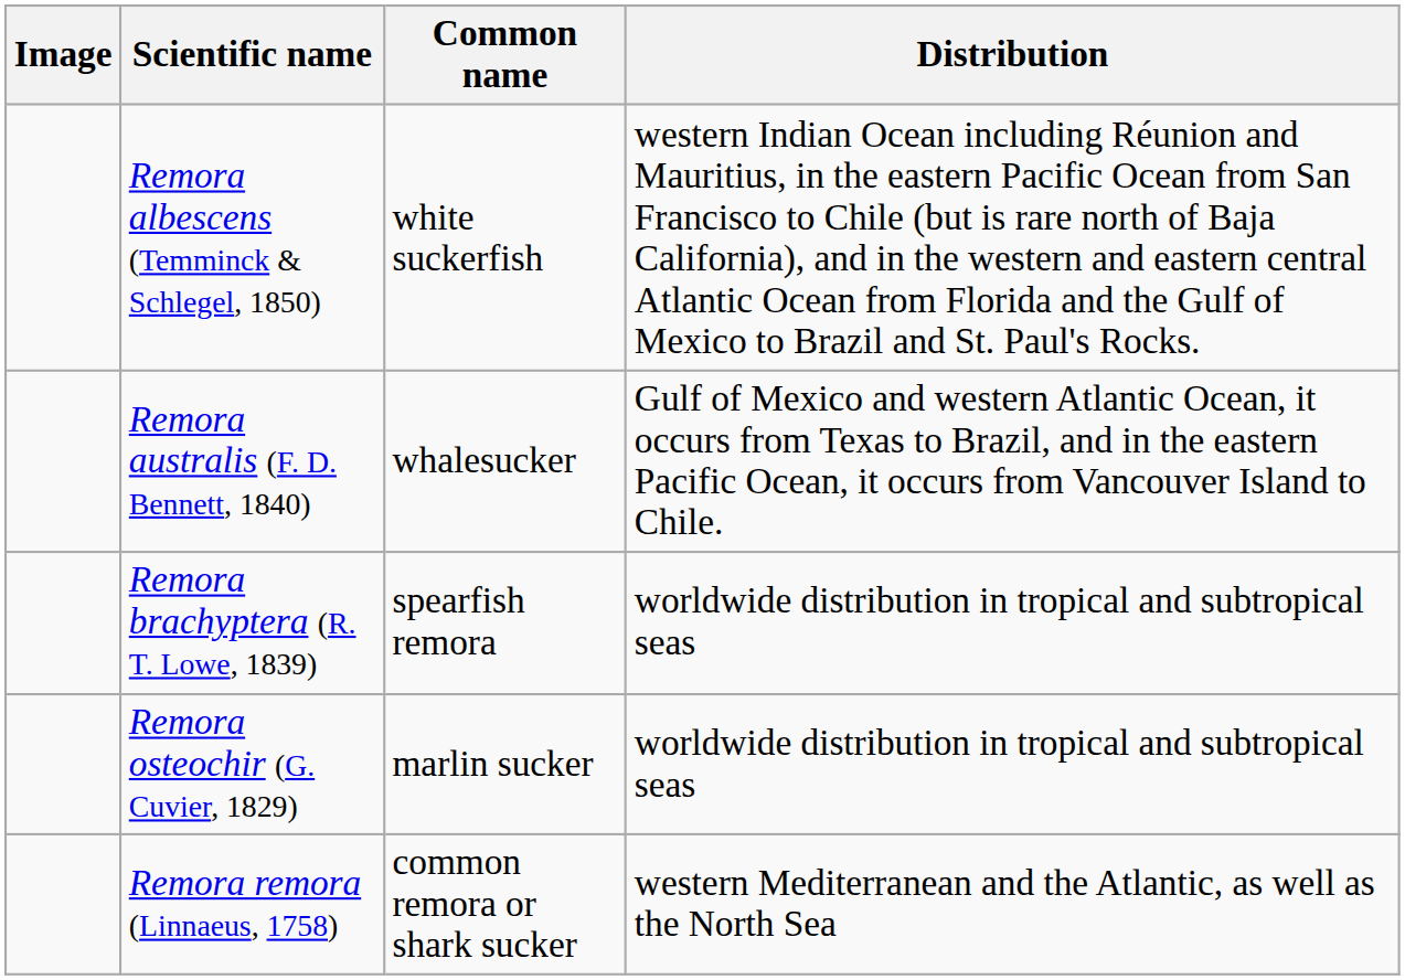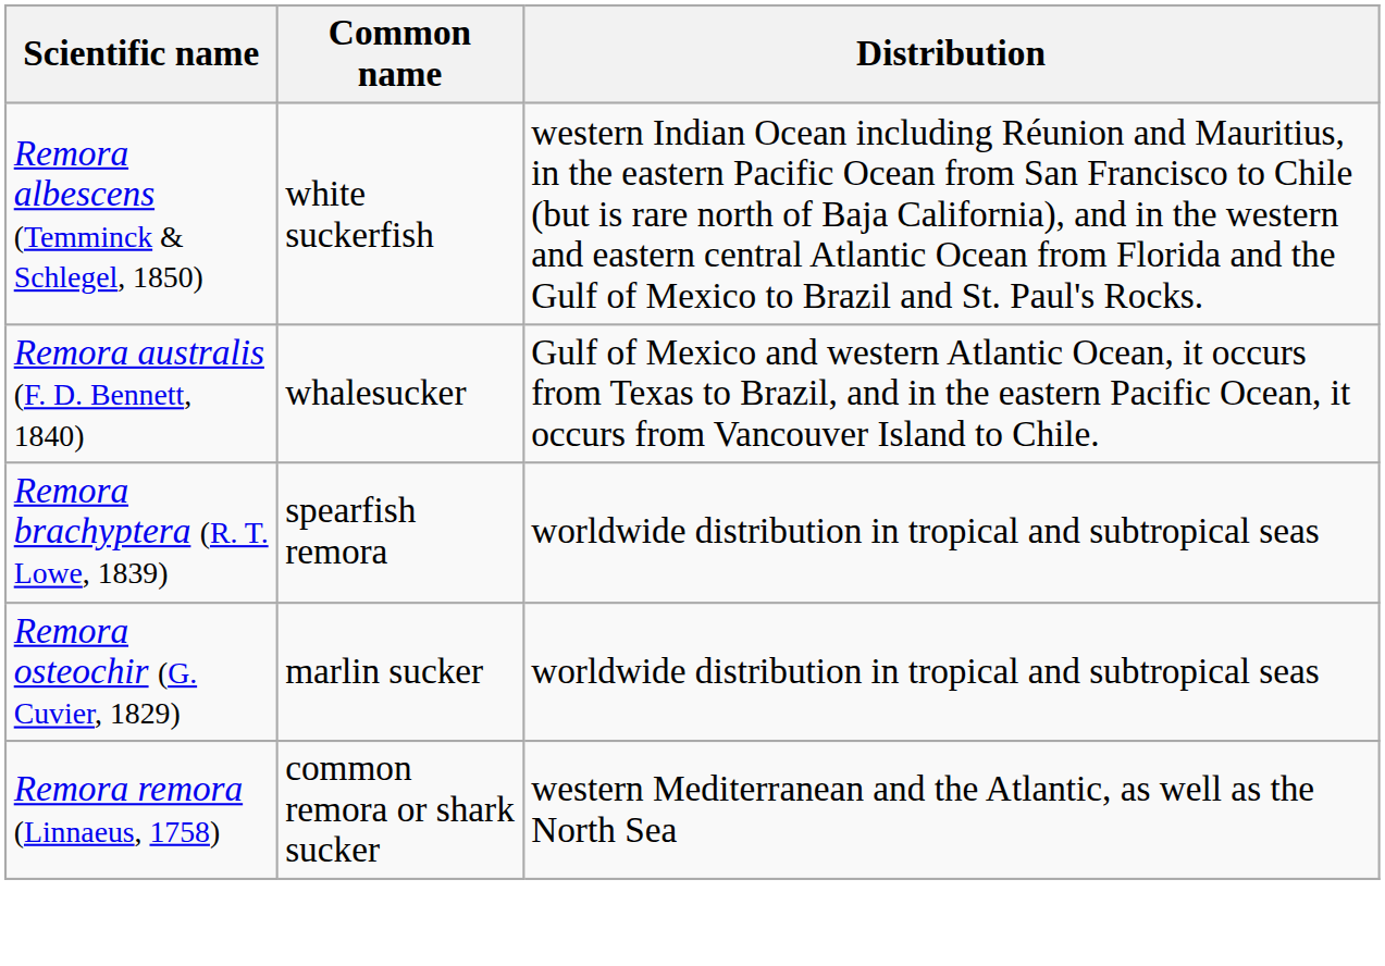 <table class="wikitable">
 <tr>
-<th>Image</th>
 <th>Scientific name</th>
 <th>Common name</th>
 <th>Distribution</th>
 </tr>
 <tr>
-<td></td>
 <td><em><a href='#'>Remora albescens</a></em> <small>(<a href='#'>Temminck</a> & <a href='#'>Schlegel</a>, 1850)</small></td>
 <td>white suckerfish</td>
 <td>western Indian Ocean including Réunion and Mauritius, in the eastern Pacific Ocean from San Francisco to Chile (but is rare north of Baja California), and in the western and eastern central Atlantic Ocean from Florida and the Gulf of Mexico to Brazil and St. Paul's Rocks.</td>
 </tr>
 <tr>
-<td></td>
 <td><em><a href='#'>Remora australis</a></em> <small>(<a href='#'>F. D. Bennett</a>, 1840)</small></td>
 <td>whalesucker</td>
 <td>Gulf of Mexico and western Atlantic Ocean, it occurs from Texas to Brazil, and in the eastern Pacific Ocean, it occurs from Vancouver Island to Chile.</td>
 </tr>
 <tr>
-<td></td>
 <td><em><a href='#'>Remora brachyptera</a></em> <small>(<a href='#'>R. T. Lowe</a>, 1839)</small></td>
 <td>spearfish remora</td>
 <td>worldwide distribution in tropical and subtropical seas</td>
 </tr>
 <tr>
-<td></td>
 <td><em><a href='#'>Remora osteochir</a></em> <small>(<a href='#'>G. Cuvier</a>, 1829)</small></td>
 <td>marlin sucker</td>
 <td>worldwide distribution in tropical and subtropical seas</td>
 </tr>
 <tr>
-<td></td>
 <td><em><a href='#'>Remora remora</a></em> <small>(<a href='#'>Linnaeus</a>, <a href='#'>1758</a>)</small></td>
 <td>common remora or shark sucker</td>
 <td>western Mediterranean and the Atlantic, as well as the North Sea</td>
 </tr>
 </table>
